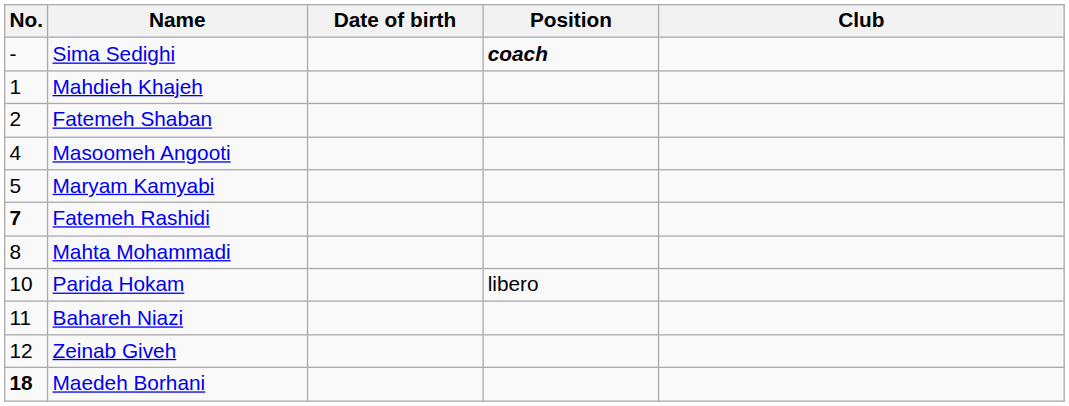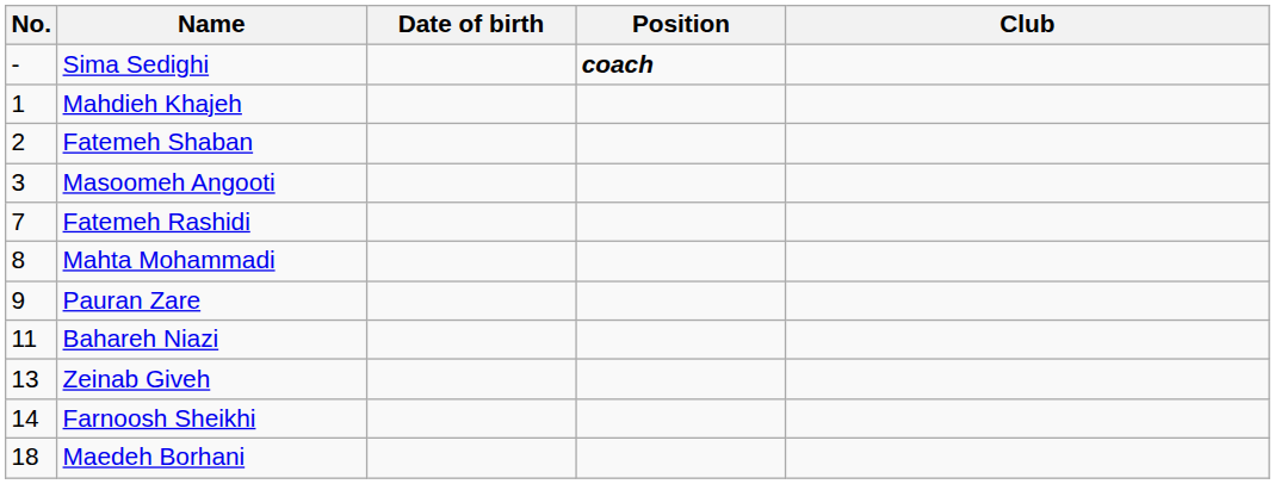 <table class=wikitable sortable style=font-size:100%; text-align:center;>
 <tr>
 <th>No.</th>
 <th style=width:12em>Name</th>
 <th style=width:8em>Date of birth</th>
 <th style=width:8em>Position</th>
 <th style=width:19em>Club</th>
 </tr>
 <tr>
 <td>-</td>
 <td><a href='#'>Sima Sedighi</a></td>
 <td></td>
 <td><strong><em>coach</em></strong></td>
 <td></td>
 </tr>
 <tr>
 <td>1</td>
 <td><a href='#'>Mahdieh Khajeh</a></td>
 <td></td>
 <td></td>
 <td></td>
 </tr>
 <tr>
 <td>2</td>
 <td><a href='#'>Fatemeh Shaban</a></td>
 <td></td>
 <td></td>
 <td></td>
 </tr>
 <tr>
-<td>4</td>
+<td>3</td>
 <td><a href='#'>Masoomeh Angooti</a></td>
 <td></td>
 <td></td>
 <td></td>
 </tr>
 <tr>
-<td>5</td>
-<td><a href='#'>Maryam Kamyabi</a></td>
-<td></td>
-<td></td>
-<td></td>
-</tr>
-<tr>
-<td><strong>7</strong></td>
+<td>7</td>
 <td><a href='#'>Fatemeh Rashidi</a></td>
 <td></td>
 <td></td>
 <td></td>
 </tr>
 <tr>
 <td>8</td>
 <td><a href='#'>Mahta Mohammadi</a></td>
 <td></td>
 <td></td>
 <td></td>
 </tr>
 <tr>
-<td>10</td>
-<td><a href='#'>Parida Hokam</a></td>
+<td>9</td>
+<td><a href='#'>Pauran Zare</a></td>
 <td></td>
-<td>libero</td>
+<td></td>
 <td></td>
 </tr>
 <tr>
 <td>11</td>
 <td><a href='#'>Bahareh Niazi</a></td>
 <td></td>
 <td></td>
 <td></td>
 </tr>
 <tr>
-<td>12</td>
+<td>13</td>
 <td><a href='#'>Zeinab Giveh</a></td>
 <td></td>
 <td></td>
 <td></td>
 </tr>
 <tr>
-<td><strong>18</strong></td>
+<td>14</td>
+<td><a href='#'>Farnoosh Sheikhi</a></td>
+<td></td>
+<td></td>
+<td></td>
+</tr>
+<tr>
+<td>18</td>
 <td><a href='#'>Maedeh Borhani</a></td>
 <td></td>
 <td></td>
 <td></td>
 </tr>
 </table>
